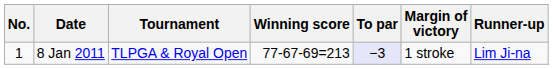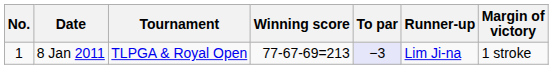 <table class="wikitable" style="font-size:95%;">
 <tr>
 <th>No.</th>
 <th>Date</th>
 <th>Tournament</th>
 <th>Winning score</th>
 <th>To par</th>
+<th>Runner-up</th>
 <th>Margin of<br>victory</th>
-<th>Runner-up</th>
 </tr>
 <tr>
 <td align=center>1</td>
 <td align=right>8 Jan <a href='#'>2011</a></td>
 <td><a href='#'>TLPGA & Royal Open</a></td>
 <td align=right>77-67-69=213</td>
 <td align=center style="background: lavender;">−3</td>
+<td> <a href='#'>Lim Ji-na</a></td>
 <td>1 stroke</td>
-<td> <a href='#'>Lim Ji-na</a></td>
 </tr>
 </table>
